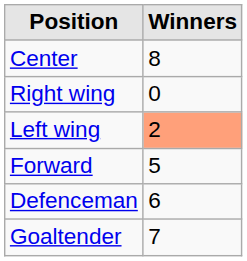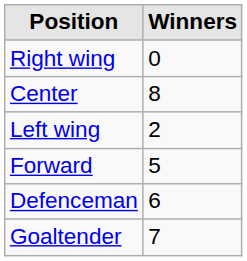 <table class="wikitable">
 <tr>
 <th style="background:#e5e5e5;">Position</th>
 <th style="background:#e5e5e5;">Winners</th>
 </tr>
 <tr>
+<td><a href='#'>Right wing</a></td>
+<td>0</td>
+</tr>
+<tr>
 <td><a href='#'>Center</a></td>
 <td>8</td>
 </tr>
 <tr>
-<td><a href='#'>Right wing</a></td>
-<td>0</td>
-</tr>
-<tr>
 <td><a href='#'>Left wing</a></td>
-<td style="background: lightsalmon;">2</td>
+<td>2</td>
 </tr>
 <tr>
 <td><a href='#'>Forward</a></td>
 <td>5</td>
 </tr>
 <tr>
 <td><a href='#'>Defenceman</a></td>
 <td>6</td>
 </tr>
 <tr>
 <td><a href='#'>Goaltender</a></td>
 <td>7</td>
 </tr>
 </table>
